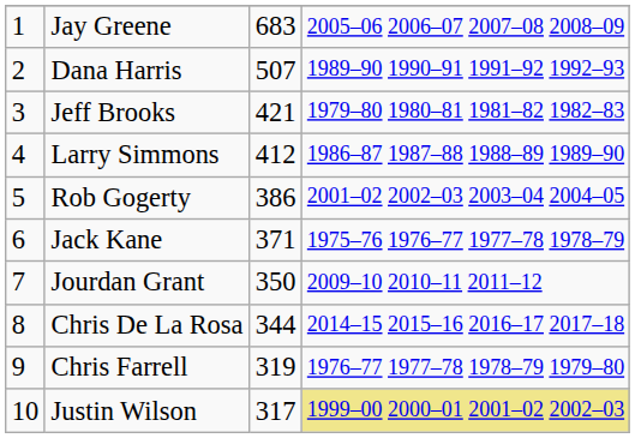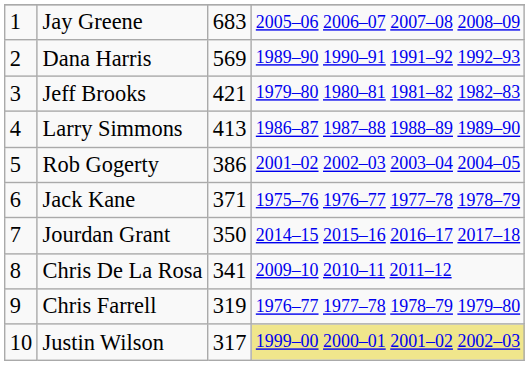 <table class="wikitable">
 <tr>
 </tr>
 <tr>
 <td>1</td>
 <td>Jay Greene</td>
 <td>683</td>
 <td style="font-size:80%;"><a href='#'>2005–06</a> <a href='#'>2006–07</a> <a href='#'>2007–08</a> <a href='#'>2008–09</a></td>
 </tr>
 <tr>
 <td>2</td>
 <td>Dana Harris</td>
-<td>507</td>
+<td>569</td>
 <td style="font-size:80%;"><a href='#'>1989–90</a> <a href='#'>1990–91</a> <a href='#'>1991–92</a> <a href='#'>1992–93</a></td>
 </tr>
 <tr>
 <td>3</td>
 <td>Jeff Brooks</td>
 <td>421</td>
 <td style="font-size:80%;"><a href='#'>1979–80</a> <a href='#'>1980–81</a> <a href='#'>1981–82</a> <a href='#'>1982–83</a></td>
 </tr>
 <tr>
 <td>4</td>
 <td>Larry Simmons</td>
-<td>412</td>
+<td>413</td>
 <td style="font-size:80%;"><a href='#'>1986–87</a> <a href='#'>1987–88</a> <a href='#'>1988–89</a> <a href='#'>1989–90</a></td>
 </tr>
 <tr>
 <td>5</td>
 <td>Rob Gogerty</td>
 <td>386</td>
 <td style="font-size:80%;"><a href='#'>2001–02</a> <a href='#'>2002–03</a> <a href='#'>2003–04</a> <a href='#'>2004–05</a></td>
 </tr>
 <tr>
 <td>6</td>
 <td>Jack Kane</td>
 <td>371</td>
 <td style="font-size:80%;"><a href='#'>1975–76</a> <a href='#'>1976–77</a> <a href='#'>1977–78</a> <a href='#'>1978–79</a></td>
 </tr>
 <tr>
 <td>7</td>
 <td>Jourdan Grant</td>
 <td>350</td>
-<td style="font-size:80%;"><a href='#'>2009–10</a> <a href='#'>2010–11</a> <a href='#'>2011–12</a></td>
+<td style="font-size:80%;"><a href='#'>2014–15</a> <a href='#'>2015–16</a> <a href='#'>2016–17</a> <a href='#'>2017–18</a></td>
 </tr>
 <tr>
 <td>8</td>
 <td>Chris De La Rosa</td>
-<td>344</td>
-<td style="font-size:80%;"><a href='#'>2014–15</a> <a href='#'>2015–16</a> <a href='#'>2016–17</a> <a href='#'>2017–18</a></td>
+<td>341</td>
+<td style="font-size:80%;"><a href='#'>2009–10</a> <a href='#'>2010–11</a> <a href='#'>2011–12</a></td>
 </tr>
 <tr>
 <td>9</td>
 <td>Chris Farrell</td>
 <td>319</td>
 <td style="font-size:80%;"><a href='#'>1976–77</a> <a href='#'>1977–78</a> <a href='#'>1978–79</a> <a href='#'>1979–80</a></td>
 </tr>
 <tr>
 <td>10</td>
 <td>Justin Wilson</td>
 <td>317</td>
 <td style="background: khaki; font-size:80%;"><a href='#'>1999–00</a> <a href='#'>2000–01</a> <a href='#'>2001–02</a> <a href='#'>2002–03</a></td>
 </tr>
 </table>
